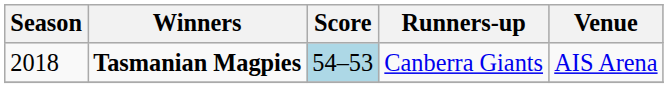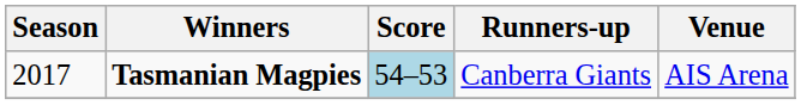 <table class="wikitable collapsible">
 <tr>
 <th>Season</th>
 <th>Winners</th>
 <th>Score</th>
 <th>Runners-up</th>
 <th>Venue</th>
 </tr>
 <tr>
-<td>2018</td>
+<td>2017</td>
 <td><strong>Tasmanian Magpies</strong></td>
 <td style="background: lightblue;">54–53</td>
 <td><a href='#'>Canberra Giants</a></td>
 <td><a href='#'>AIS Arena</a></td>
 </tr>
 <tr>
 </tr>
 </table>
